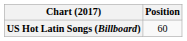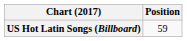 <table class="wikitable plainrowheaders" style="text-align:center">
 <tr>
 <th scope="col">Chart (2017)</th>
 <th scope="col">Position</th>
 </tr>
 <tr>
 <th scope="row">US Hot Latin Songs (<em>Billboard</em>)</th>
-<td>60</td>
+<td>59</td>
 </tr>
 </table>
